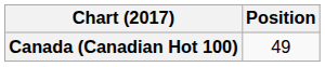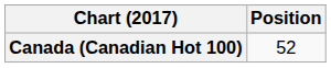 <table class="wikitable plainrowheaders" style="text-align:center">
 <tr>
 <th scope="col">Chart (2017)</th>
 <th scope="col">Position</th>
 </tr>
 <tr>
 <th scope="row">Canada (Canadian Hot 100)</th>
-<td>49</td>
+<td>52</td>
 </tr>
 </table>
